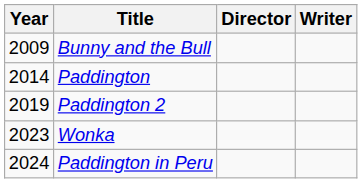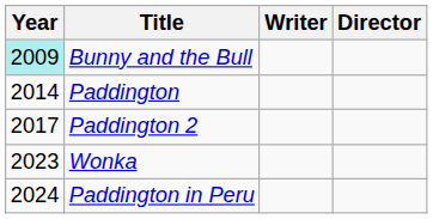 <table class="wikitable">
 <tr>
 <th>Year</th>
 <th>Title</th>
+<th>Writer</th>
 <th>Director</th>
-<th>Writer</th>
 </tr>
 <tr>
-<td>2009</td>
+<td style="background: paleturquoise;">2009</td>
 <td><em><a href='#'>Bunny and the Bull</a></em></td>
 <td></td>
 <td></td>
 </tr>
 <tr>
 <td>2014</td>
 <td><em><a href='#'>Paddington</a></em></td>
 <td></td>
 <td></td>
 </tr>
 <tr>
-<td>2019</td>
+<td>2017</td>
 <td><em><a href='#'>Paddington 2</a></em></td>
 <td></td>
 <td></td>
 </tr>
 <tr>
 <td>2023</td>
 <td><em><a href='#'>Wonka</a></em></td>
 <td></td>
 <td></td>
 </tr>
 <tr>
 <td>2024</td>
 <td><em><a href='#'>Paddington in Peru</a></em></td>
 <td></td>
 <td></td>
 </tr>
 </table>
